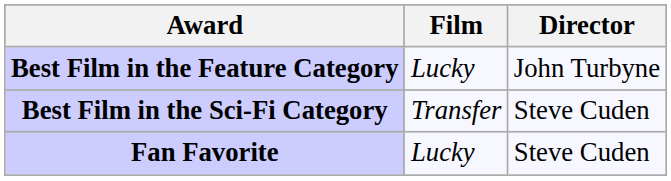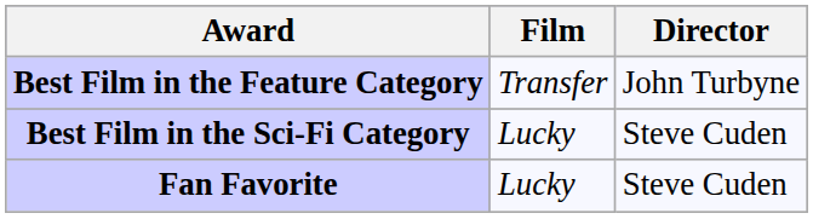 <table class="wikitable sortable">
 <tr style=background:#ccccff>
 <th>Award</th>
 <th>Film</th>
 <th>Director</th>
 </tr>
 <tr>
 <th style="background: #ccccff;">Best Film in the Feature Category</th>
-<td style="background: #f7f8ff; white-space: nowrap;"><em>Lucky</em></td>
+<td style="background: #f7f8ff; white-space: nowrap;"><em>Transfer</em></td>
 <td style="background: #f7f8ff; white-space: nowrap;">John Turbyne</td>
 </tr>
 <tr>
 <th style="background: #ccccff;">Best Film in the Sci-Fi Category</th>
-<td style="background: #f7f8ff; white-space: nowrap;"><em>Transfer</em></td>
+<td style="background: #f7f8ff; white-space: nowrap;"><em>Lucky</em></td>
 <td style="background: #f7f8ff; white-space: nowrap;">Steve Cuden</td>
 </tr>
 <tr>
 <th style="background: #ccccff;">Fan Favorite</th>
 <td style="background: #f7f8ff; white-space: nowrap;"><em>Lucky</em></td>
 <td style="background: #f7f8ff; white-space: nowrap;">Steve Cuden</td>
 </tr>
 </table>
